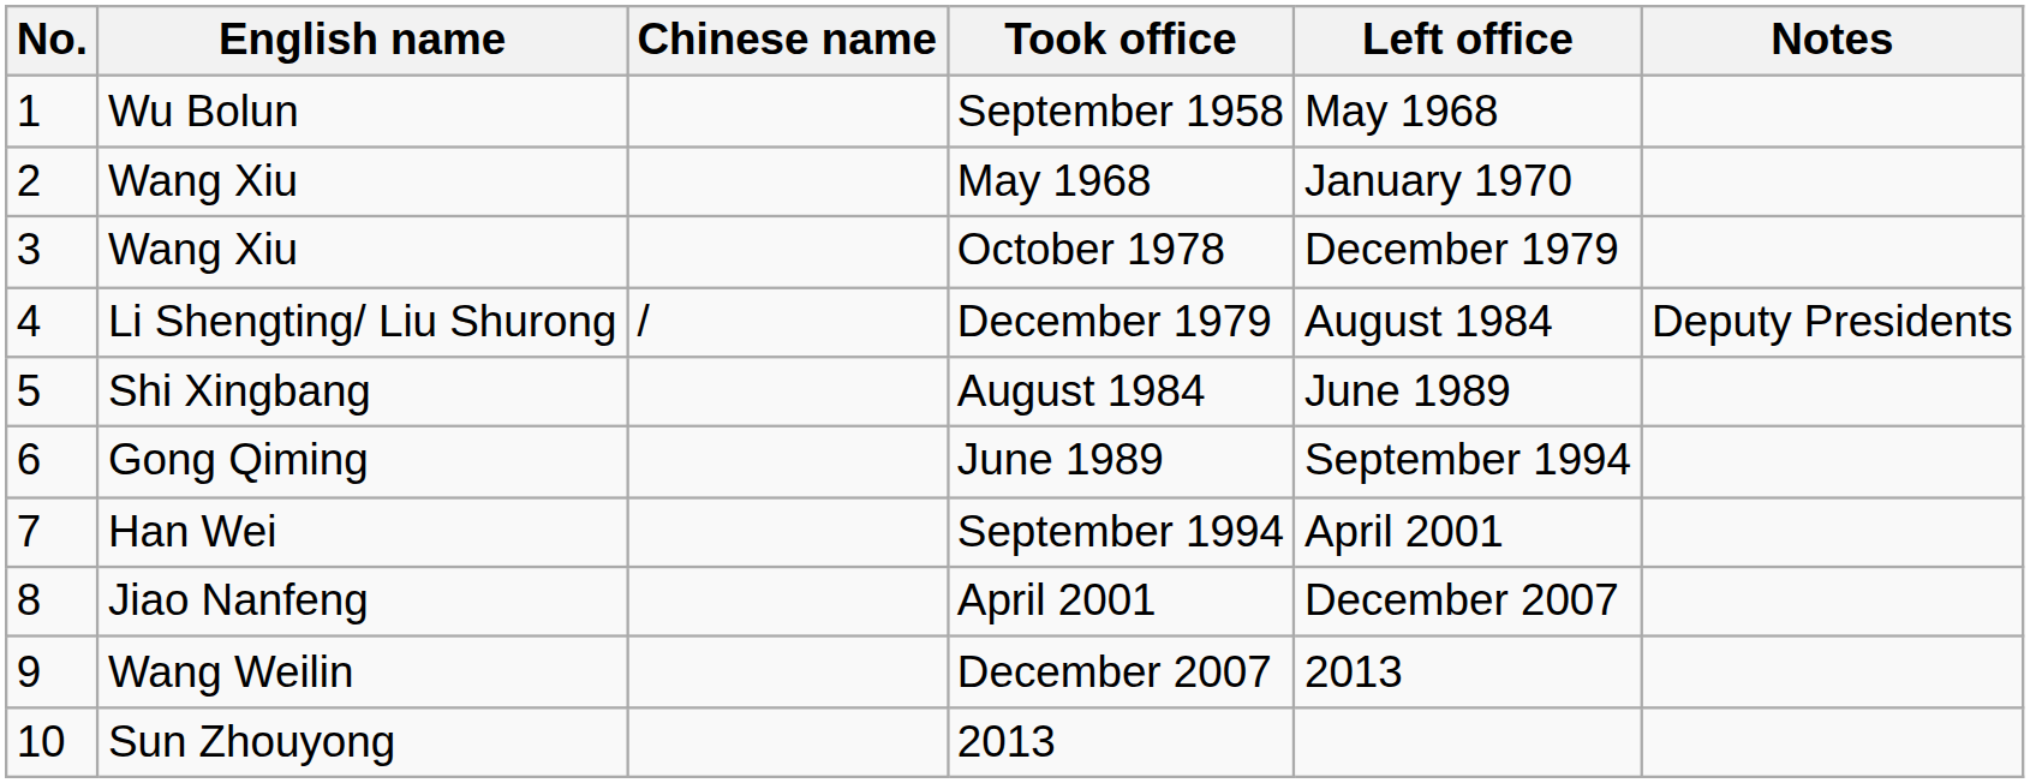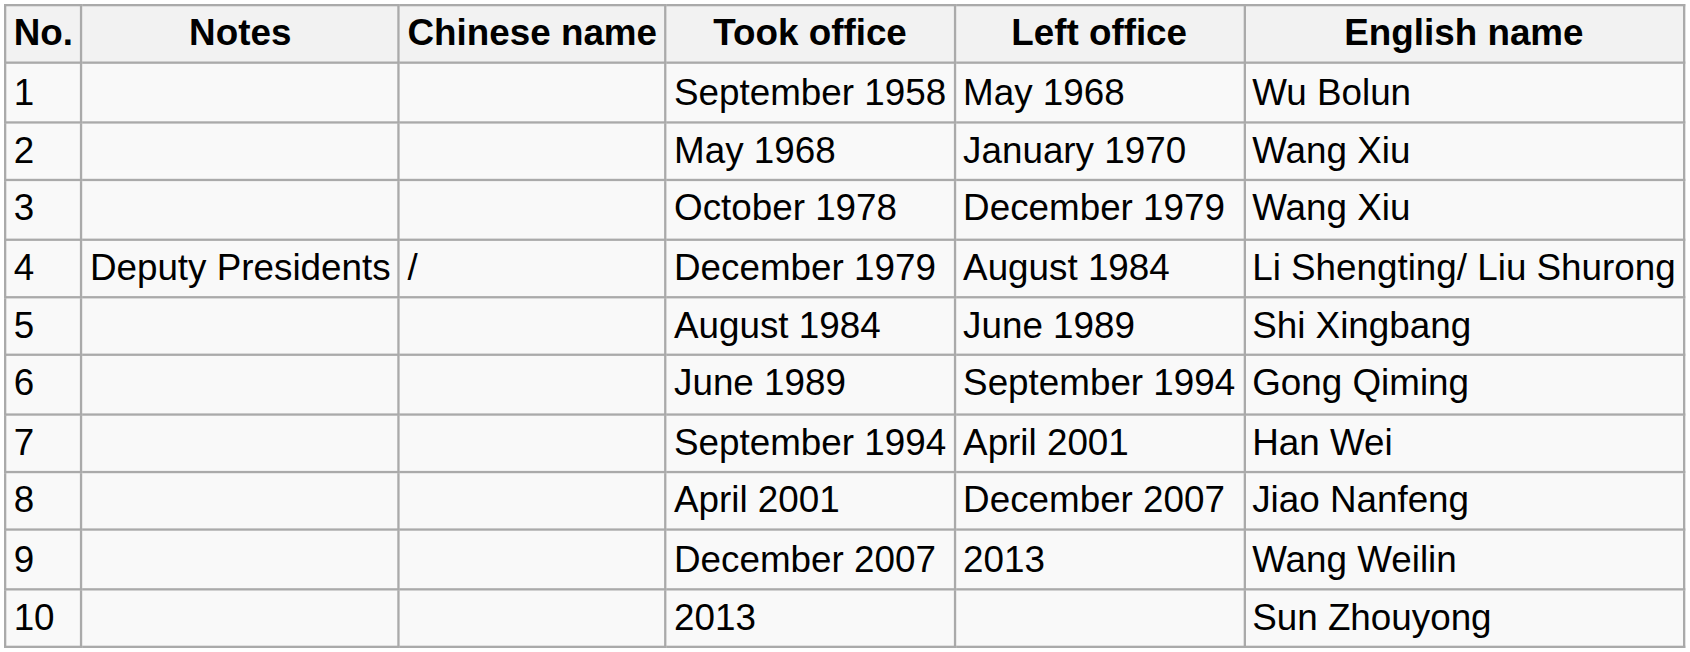 <table class="wikitable">
 <tr>
 <th>No.</th>
-<th>English name</th>
+<th>Notes</th>
 <th>Chinese name</th>
 <th>Took office</th>
 <th>Left office</th>
-<th>Notes</th>
+<th>English name</th>
 </tr>
 <tr>
 <td>1</td>
-<td>Wu Bolun</td>
+<td></td>
 <td></td>
 <td>September 1958</td>
 <td>May 1968</td>
-<td></td>
+<td>Wu Bolun</td>
 </tr>
 <tr>
 <td>2</td>
-<td>Wang Xiu</td>
+<td></td>
 <td></td>
 <td>May 1968</td>
 <td>January 1970</td>
-<td></td>
+<td>Wang Xiu</td>
 </tr>
 <tr>
 <td>3</td>
-<td>Wang Xiu</td>
+<td></td>
 <td></td>
 <td>October 1978</td>
 <td>December 1979</td>
-<td></td>
+<td>Wang Xiu</td>
 </tr>
 <tr>
 <td>4</td>
-<td>Li Shengting/ Liu Shurong</td>
+<td>Deputy Presidents</td>
 <td>/</td>
 <td>December 1979</td>
 <td>August 1984</td>
-<td>Deputy Presidents</td>
+<td>Li Shengting/ Liu Shurong</td>
 </tr>
 <tr>
 <td>5</td>
-<td>Shi Xingbang</td>
+<td></td>
 <td></td>
 <td>August 1984</td>
 <td>June 1989</td>
-<td></td>
+<td>Shi Xingbang</td>
 </tr>
 <tr>
 <td>6</td>
-<td>Gong Qiming</td>
+<td></td>
 <td></td>
 <td>June 1989</td>
 <td>September 1994</td>
-<td></td>
+<td>Gong Qiming</td>
 </tr>
 <tr>
 <td>7</td>
-<td>Han Wei</td>
+<td></td>
 <td></td>
 <td>September 1994</td>
 <td>April 2001</td>
-<td></td>
+<td>Han Wei</td>
 </tr>
 <tr>
 <td>8</td>
-<td>Jiao Nanfeng</td>
+<td></td>
 <td></td>
 <td>April 2001</td>
 <td>December 2007</td>
-<td></td>
+<td>Jiao Nanfeng</td>
 </tr>
 <tr>
 <td>9</td>
-<td>Wang Weilin</td>
+<td></td>
 <td></td>
 <td>December 2007</td>
 <td>2013</td>
-<td></td>
+<td>Wang Weilin</td>
 </tr>
 <tr>
 <td>10</td>
-<td>Sun Zhouyong</td>
+<td></td>
 <td></td>
 <td>2013</td>
 <td></td>
-<td></td>
+<td>Sun Zhouyong</td>
 </tr>
 </table>
